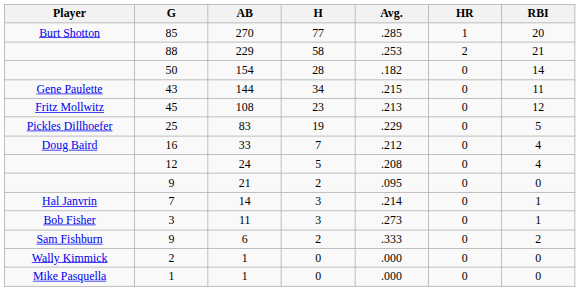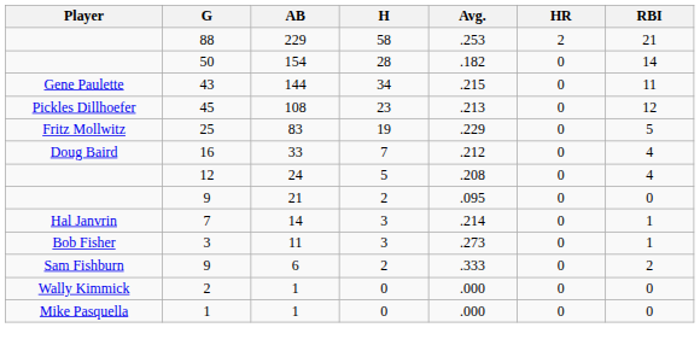 <table class="wikitable sortable">
 <tr>
 <th bgcolor="#DDDDFF" width="16%">Player</th>
 <th bgcolor="#DDDDFF" width="9%">G</th>
 <th bgcolor="#DDDDFF" width="9%">AB</th>
 <th bgcolor="#DDDDFF" width="9%">H</th>
 <th bgcolor="#DDDDFF" width="9%">Avg.</th>
 <th bgcolor="#DDDDFF" width="9%">HR</th>
 <th bgcolor="#DDDDFF" width="9%">RBI</th>
-</tr>
-<tr align="center">
-<td><a href='#'>Burt Shotton</a></td>
-<td>85</td>
-<td>270</td>
-<td>77</td>
-<td>.285</td>
-<td>1</td>
-<td>20</td>
 </tr>
 <tr align=center>
 <td></td>
 <td>88</td>
 <td>229</td>
 <td>58</td>
 <td>.253</td>
 <td>2</td>
 <td>21</td>
 </tr>
 <tr align="center">
 <td></td>
 <td>50</td>
 <td>154</td>
 <td>28</td>
 <td>.182</td>
 <td>0</td>
 <td>14</td>
 </tr>
 <tr align="center">
 <td><a href='#'>Gene Paulette</a></td>
 <td>43</td>
 <td>144</td>
 <td>34</td>
 <td>.215</td>
 <td>0</td>
 <td>11</td>
 </tr>
 <tr align=center>
-<td><a href='#'>Fritz Mollwitz</a></td>
+<td><a href='#'>Pickles Dillhoefer</a></td>
 <td>45</td>
 <td>108</td>
 <td>23</td>
 <td>.213</td>
 <td>0</td>
 <td>12</td>
 </tr>
 <tr align=center>
-<td><a href='#'>Pickles Dillhoefer</a></td>
+<td><a href='#'>Fritz Mollwitz</a></td>
 <td>25</td>
 <td>83</td>
 <td>19</td>
 <td>.229</td>
 <td>0</td>
 <td>5</td>
 </tr>
 <tr align=center>
 <td><a href='#'>Doug Baird</a></td>
 <td>16</td>
 <td>33</td>
 <td>7</td>
 <td>.212</td>
 <td>0</td>
 <td>4</td>
 </tr>
 <tr align=center>
 <td></td>
 <td>12</td>
 <td>24</td>
 <td>5</td>
 <td>.208</td>
 <td>0</td>
 <td>4</td>
 </tr>
 <tr align="center">
 <td></td>
 <td>9</td>
 <td>21</td>
 <td>2</td>
 <td>.095</td>
 <td>0</td>
 <td>0</td>
 </tr>
 <tr align="center">
 <td><a href='#'>Hal Janvrin</a></td>
 <td>7</td>
 <td>14</td>
 <td>3</td>
 <td>.214</td>
 <td>0</td>
 <td>1</td>
 </tr>
 <tr align=center>
 <td><a href='#'>Bob Fisher</a></td>
 <td>3</td>
 <td>11</td>
 <td>3</td>
 <td>.273</td>
 <td>0</td>
 <td>1</td>
 </tr>
 <tr align=center>
 <td><a href='#'>Sam Fishburn</a></td>
 <td>9</td>
 <td>6</td>
 <td>2</td>
 <td>.333</td>
 <td>0</td>
 <td>2</td>
 </tr>
 <tr align=center>
 <td><a href='#'>Wally Kimmick</a></td>
 <td>2</td>
 <td>1</td>
 <td>0</td>
 <td>.000</td>
 <td>0</td>
 <td>0</td>
 </tr>
 <tr align=center>
 <td><a href='#'>Mike Pasquella</a></td>
 <td>1</td>
 <td>1</td>
 <td>0</td>
 <td>.000</td>
 <td>0</td>
 <td>0</td>
 </tr>
 </table>
